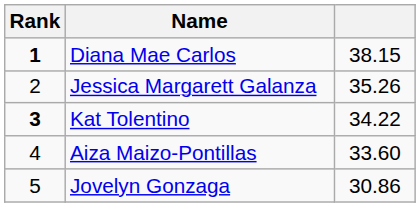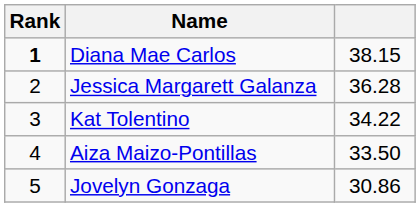 <table class="wikitable" style="font-size:90%">
 <tr>
 <th width=30>Rank</th>
 <th width=180>Name</th>
 <th width=50></th>
 </tr>
 <tr>
 <td align=center><strong>1</strong></td>
 <td><a href='#'>Diana Mae Carlos</a></td>
 <td align=center>38.15</td>
 </tr>
 <tr>
 <td align=center>2</td>
 <td><a href='#'>Jessica Margarett Galanza</a></td>
-<td align=center>35.26</td>
+<td align=center>36.28</td>
 </tr>
 <tr>
-<td align=center><strong>3</strong></td>
+<td align=center>3</td>
 <td><a href='#'>Kat Tolentino</a></td>
 <td align=center>34.22</td>
 </tr>
 <tr>
 <td align=center>4</td>
 <td><a href='#'>Aiza Maizo-Pontillas</a></td>
-<td align=center>33.60</td>
+<td align=center>33.50</td>
 </tr>
 <tr>
 <td align=center>5</td>
 <td><a href='#'>Jovelyn Gonzaga</a></td>
 <td align=center>30.86</td>
 </tr>
 </table>
